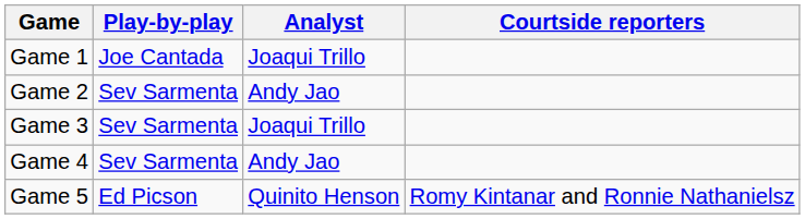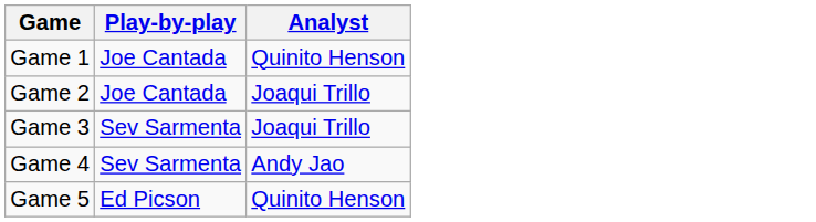 <table class=wikitable>
 <tr>
 <th>Game</th>
 <th><a href='#'>Play-by-play</a></th>
 <th><a href='#'>Analyst</a></th>
-<th><a href='#'>Courtside reporters</a></th>
 </tr>
 <tr>
 <td>Game 1</td>
 <td><a href='#'>Joe Cantada</a></td>
-<td><a href='#'>Joaqui Trillo</a></td>
-<td></td>
+<td><a href='#'>Quinito Henson</a></td>
 </tr>
 <tr>
 <td>Game 2</td>
-<td><a href='#'>Sev Sarmenta</a></td>
-<td><a href='#'>Andy Jao</a></td>
-<td></td>
+<td><a href='#'>Joe Cantada</a></td>
+<td><a href='#'>Joaqui Trillo</a></td>
 </tr>
 <tr>
 <td>Game 3</td>
 <td><a href='#'>Sev Sarmenta</a></td>
 <td><a href='#'>Joaqui Trillo</a></td>
-<td></td>
 </tr>
 <tr>
 <td>Game 4</td>
 <td><a href='#'>Sev Sarmenta</a></td>
 <td><a href='#'>Andy Jao</a></td>
-<td></td>
 </tr>
 <tr>
 <td>Game 5</td>
 <td><a href='#'>Ed Picson</a></td>
 <td><a href='#'>Quinito Henson</a></td>
-<td><a href='#'>Romy Kintanar</a> and <a href='#'>Ronnie Nathanielsz</a></td>
 </tr>
 </table>
